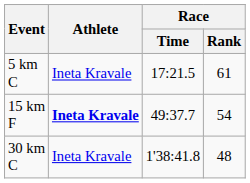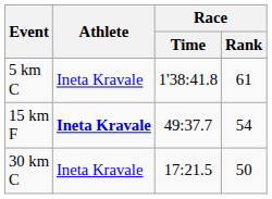 <table class="wikitable" border="1" style="font-size:90%">
 <tr>
 <th rowspan=2>Event</th>
 <th rowspan=2>Athlete</th>
 <th colspan=2>Race</th>
 </tr>
 <tr>
 <th>Time</th>
 <th>Rank</th>
 </tr>
 <tr>
 <td>5 km <br> C</td>
 <td><a href='#'>Ineta Kravale</a></td>
-<td align=center>17:21.5</td>
+<td align=center>1'38:41.8</td>
 <td align=center>61</td>
 </tr>
 <tr>
 <td>15 km <br> F</td>
 <td><strong><a href='#'>Ineta Kravale</a></strong></td>
 <td align=center>49:37.7</td>
 <td align=center>54</td>
 </tr>
 <tr>
 <td>30 km <br> C</td>
 <td><a href='#'>Ineta Kravale</a></td>
-<td align=center>1'38:41.8</td>
-<td align=center>48</td>
+<td align=center>17:21.5</td>
+<td align=center>50</td>
 </tr>
 </table>
